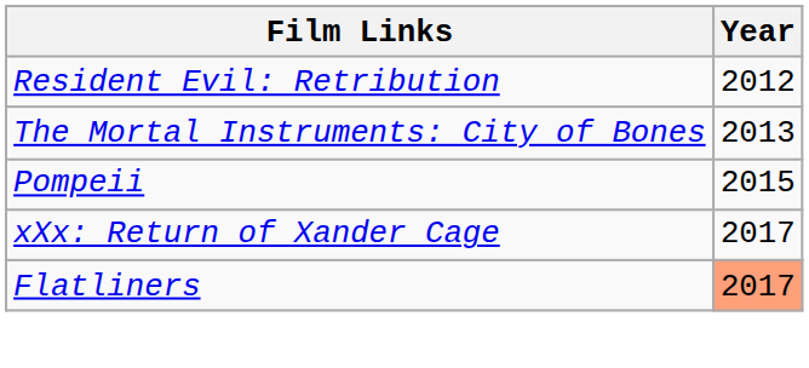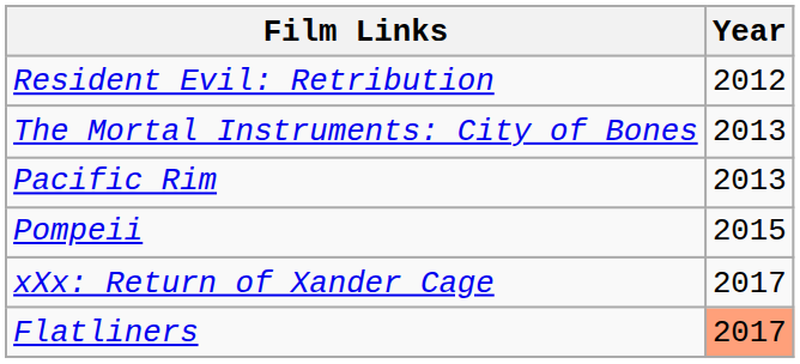 <table class="wikitable">
 <tr>
 <th>Film Links</th>
 <th>Year</th>
 </tr>
 <tr>
 <td><em><a href='#'>Resident Evil: Retribution</a></em></td>
 <td>2012</td>
 </tr>
 <tr>
 <td><em><a href='#'>The Mortal Instruments: City of Bones</a></em></td>
+<td>2013</td>
+</tr>
+<tr>
+<td><em><a href='#'>Pacific Rim</a></em></td>
 <td>2013</td>
 </tr>
 <tr>
 <td><em><a href='#'>Pompeii</a></em></td>
 <td>2015</td>
 </tr>
 <tr>
 <td><em><a href='#'>xXx: Return of Xander Cage</a></em></td>
 <td>2017</td>
 </tr>
 <tr>
 <td><em><a href='#'>Flatliners</a></em></td>
 <td style="background: lightsalmon;">2017</td>
 </tr>
 </table>
